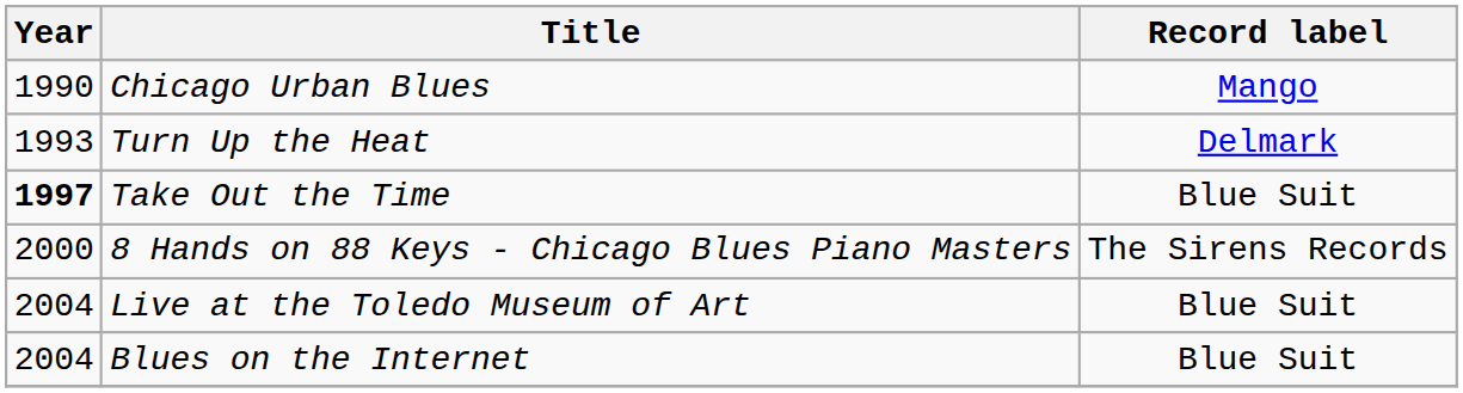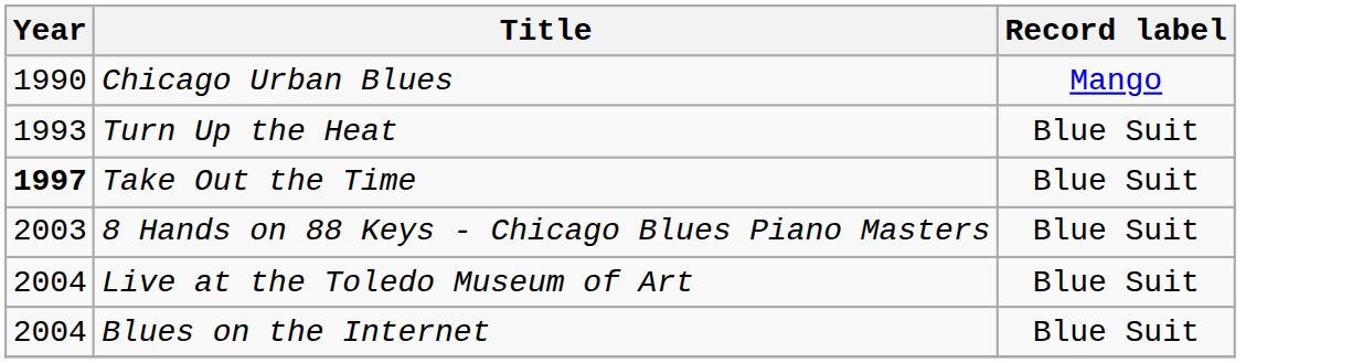 <table class="wikitable sortable">
 <tr>
 <th>Year</th>
 <th>Title</th>
 <th>Record label</th>
 </tr>
 <tr>
 <td>1990</td>
 <td><em>Chicago Urban Blues</em></td>
 <td align="center"><a href='#'>Mango</a></td>
 </tr>
 <tr>
 <td>1993</td>
 <td><em>Turn Up the Heat</em></td>
-<td align="center"><a href='#'>Delmark</a></td>
+<td align="center">Blue Suit</td>
 </tr>
 <tr>
 <td><strong>1997</strong></td>
 <td><em>Take Out the Time</em></td>
 <td align="center">Blue Suit</td>
 </tr>
 <tr>
-<td>2000</td>
+<td>2003</td>
 <td><em>8 Hands on 88 Keys - Chicago Blues Piano Masters</em></td>
-<td align="center">The Sirens Records</td>
+<td align="center">Blue Suit</td>
 </tr>
 <tr>
 <td>2004</td>
 <td><em>Live at the Toledo Museum of Art</em></td>
 <td align="center">Blue Suit</td>
 </tr>
 <tr>
 <td>2004</td>
 <td><em>Blues on the Internet</em></td>
 <td align="center">Blue Suit</td>
 </tr>
 <tr>
 </tr>
 </table>
